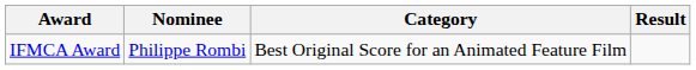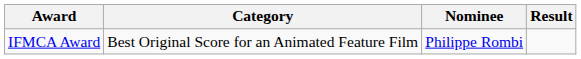 <table class="wikitable sortable">
 <tr>
 <th>Award</th>
+<th>Category</th>
 <th>Nominee</th>
-<th>Category</th>
 <th>Result</th>
 </tr>
 <tr>
 <td><a href='#'>IFMCA Award</a></td>
+<td>Best Original Score for an Animated Feature Film</td>
 <td><a href='#'>Philippe Rombi</a></td>
-<td>Best Original Score for an Animated Feature Film</td>
 <td></td>
 </tr>
 </table>
